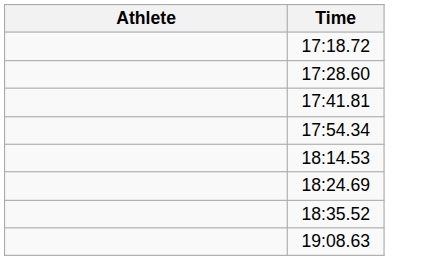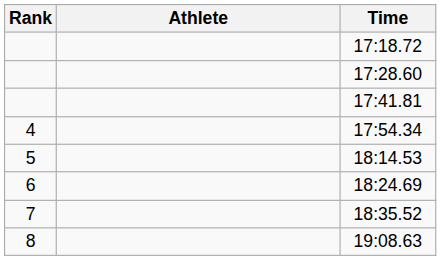 <table class=wikitable style="text-align:center">
 <tr>
+<th width=40>Rank</th>
 <th width=250>Athlete</th>
 <th width=80>Time</th>
 </tr>
 <tr>
+<td></td>
 <td align=left></td>
 <td>17:18.72</td>
 </tr>
 <tr>
+<td></td>
 <td align=left></td>
 <td>17:28.60</td>
 </tr>
 <tr>
+<td></td>
 <td align=left></td>
 <td>17:41.81</td>
 </tr>
 <tr>
+<td>4</td>
 <td align=left></td>
 <td>17:54.34</td>
 </tr>
 <tr>
+<td>5</td>
 <td align=left></td>
 <td>18:14.53</td>
 </tr>
 <tr>
+<td>6</td>
 <td align=left></td>
 <td>18:24.69</td>
 </tr>
 <tr>
+<td>7</td>
 <td align=left></td>
 <td>18:35.52</td>
 </tr>
 <tr>
+<td>8</td>
 <td align=left></td>
 <td>19:08.63</td>
 </tr>
 </table>
